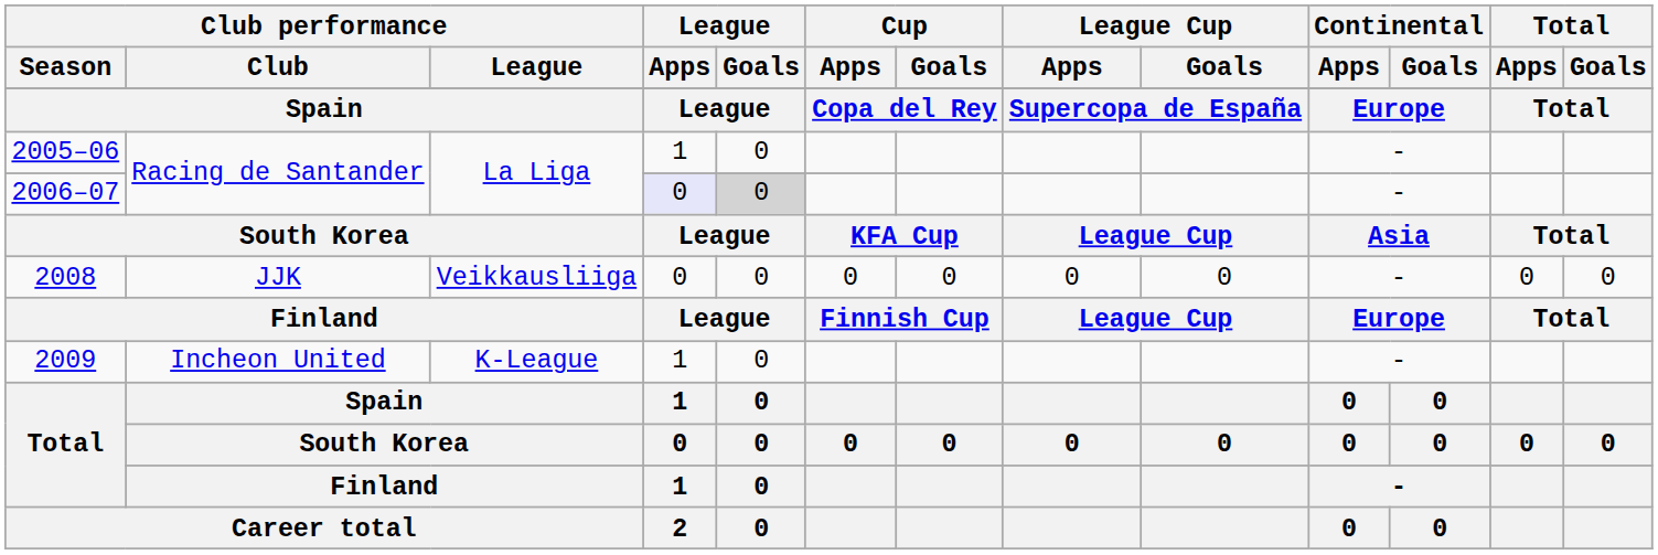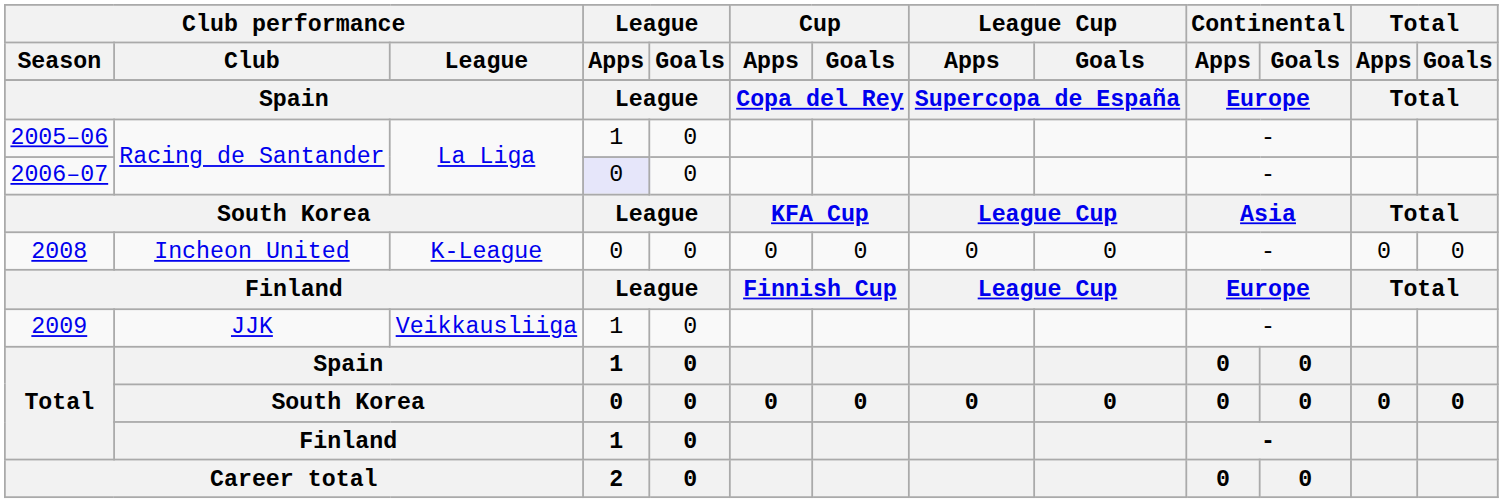 <table class="wikitable" style="text-align:center">
 <tr>
 <th colspan=3>Club performance</th>
 <th colspan=2>League</th>
 <th colspan=2>Cup</th>
 <th colspan=2>League Cup</th>
 <th colspan=2>Continental</th>
 <th colspan=2>Total</th>
 </tr>
 <tr>
 <th>Season</th>
 <th>Club</th>
 <th>League</th>
 <th>Apps</th>
 <th>Goals</th>
 <th>Apps</th>
 <th>Goals</th>
 <th>Apps</th>
 <th>Goals</th>
 <th>Apps</th>
 <th>Goals</th>
 <th>Apps</th>
 <th>Goals</th>
 </tr>
 <tr>
 </tr>
 <tr>
 <th colspan=3>Spain</th>
 <th colspan=2>League</th>
 <th colspan=2><a href='#'>Copa del Rey</a></th>
 <th colspan=2><a href='#'>Supercopa de España</a></th>
 <th colspan=2><a href='#'>Europe</a></th>
 <th colspan=2>Total</th>
 </tr>
 <tr>
 <td><a href='#'>2005–06</a></td>
 <td rowspan="2"><a href='#'>Racing de Santander</a></td>
 <td rowspan="2"><a href='#'>La Liga</a></td>
 <td>1</td>
 <td>0</td>
 <td></td>
 <td></td>
 <td></td>
 <td></td>
 <td colspan=2>-</td>
 <td></td>
 <td></td>
 </tr>
 <tr>
 <td><a href='#'>2006–07</a></td>
 <td style="background: lavender;">0</td>
-<td style="background: lightgrey;">0</td>
+<td>0</td>
 <td></td>
 <td></td>
 <td></td>
 <td></td>
 <td colspan=2>-</td>
 <td></td>
 <td></td>
 </tr>
 <tr>
 <th colspan=3>South Korea</th>
 <th colspan=2>League</th>
 <th colspan=2><a href='#'>KFA Cup</a></th>
 <th colspan=2><a href='#'>League Cup</a></th>
 <th colspan=2><a href='#'>Asia</a></th>
 <th colspan=2>Total</th>
 </tr>
 <tr>
 <td><a href='#'>2008</a></td>
-<td><a href='#'>JJK</a></td>
-<td><a href='#'>Veikkausliiga</a></td>
+<td><a href='#'>Incheon United</a></td>
+<td><a href='#'>K-League</a></td>
 <td>0</td>
 <td>0</td>
 <td>0</td>
 <td>0</td>
 <td>0</td>
 <td>0</td>
 <td colspan=2>-</td>
 <td>0</td>
 <td>0</td>
 </tr>
 <tr>
 <th colspan=3>Finland</th>
 <th colspan=2>League</th>
 <th colspan=2><a href='#'>Finnish Cup</a></th>
 <th colspan=2><a href='#'>League Cup</a></th>
 <th colspan=2><a href='#'>Europe</a></th>
 <th colspan=2>Total</th>
 </tr>
 <tr>
 <td><a href='#'>2009</a></td>
-<td><a href='#'>Incheon United</a></td>
-<td><a href='#'>K-League</a></td>
+<td><a href='#'>JJK</a></td>
+<td><a href='#'>Veikkausliiga</a></td>
 <td>1</td>
 <td>0</td>
 <td></td>
 <td></td>
 <td></td>
 <td></td>
 <td colspan="2">-</td>
 <td></td>
 <td></td>
 </tr>
 <tr>
 <th rowspan=3>Total</th>
 <th colspan=2>Spain</th>
 <th>1</th>
 <th>0</th>
 <th></th>
 <th></th>
 <th></th>
 <th></th>
 <th>0</th>
 <th>0</th>
 <th></th>
 <th></th>
 </tr>
 <tr>
 <th colspan=2>South Korea</th>
 <th>0</th>
 <th>0</th>
 <th>0</th>
 <th>0</th>
 <th>0</th>
 <th>0</th>
 <th>0</th>
 <th>0</th>
 <th>0</th>
 <th>0</th>
 </tr>
 <tr>
 <th colspan=2>Finland</th>
 <th>1</th>
 <th>0</th>
 <th></th>
 <th></th>
 <th></th>
 <th></th>
 <th colspan="2">-</th>
 <th></th>
 <th></th>
 </tr>
 <tr>
 <th colspan=3>Career total</th>
 <th>2</th>
 <th>0</th>
 <th></th>
 <th></th>
 <th></th>
 <th></th>
 <th>0</th>
 <th>0</th>
 <th></th>
 <th></th>
 </tr>
 </table>
